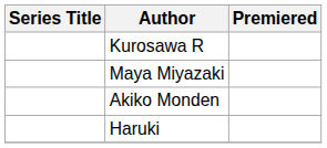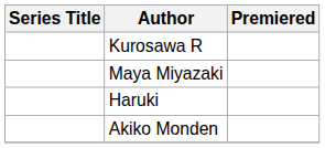 <table class="wikitable sortable" style="background: #FFF;">
 <tr>
 <th>Series Title</th>
 <th>Author</th>
 <th>Premiered</th>
 </tr>
 <tr>
 <td></td>
 <td>Kurosawa R</td>
 <td></td>
 </tr>
 <tr>
 <td></td>
 <td>Maya Miyazaki</td>
 <td></td>
 </tr>
 <tr>
 <td></td>
-<td>Akiko Monden</td>
+<td>Haruki</td>
 <td></td>
 </tr>
 <tr>
 <td></td>
-<td>Haruki</td>
+<td>Akiko Monden</td>
 <td></td>
 </tr>
 <tr>
 </tr>
 </table>
